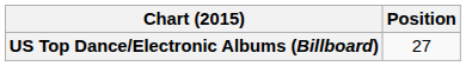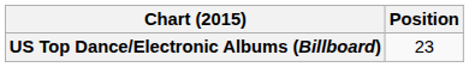 <table class="wikitable plainrowheaders" style="text-align:center">
 <tr>
 <th>Chart (2015)</th>
 <th>Position</th>
 </tr>
 <tr>
 <th scope="row">US Top Dance/Electronic Albums (<em>Billboard</em>)</th>
-<td>27</td>
+<td>23</td>
 </tr>
 </table>
